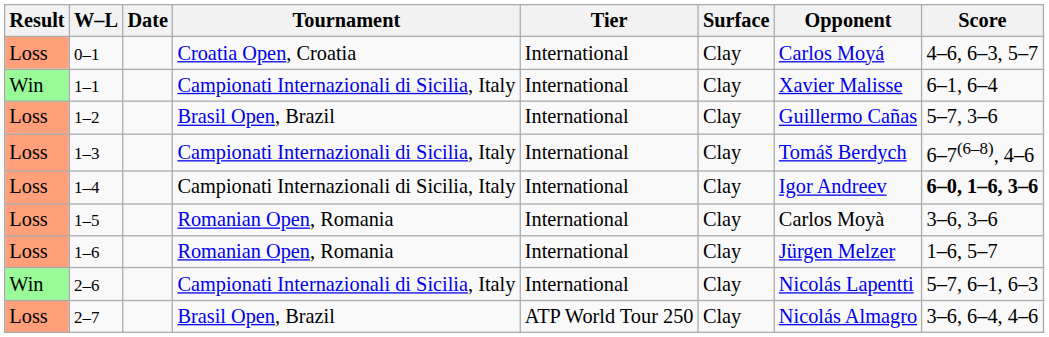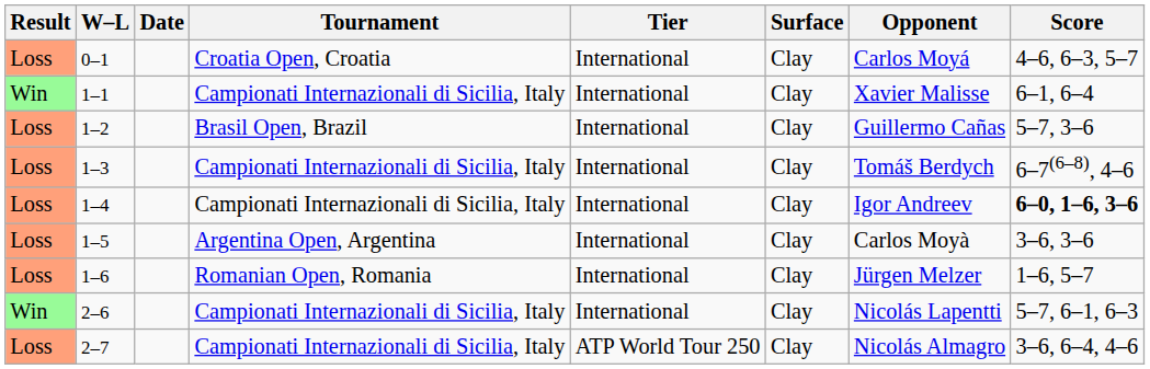 <table class="sortable wikitable">
 <tr>
 <th>Result</th>
 <th class="unsortable">W–L</th>
 <th>Date</th>
 <th>Tournament</th>
 <th>Tier</th>
 <th>Surface</th>
 <th>Opponent</th>
 <th class="unsortable">Score</th>
 </tr>
 <tr>
 <td bgcolor=FFA07A>Loss</td>
 <td><small>0–1</small></td>
 <td><a href='#'></a></td>
 <td><a href='#'>Croatia Open</a>, Croatia</td>
 <td>International</td>
 <td>Clay</td>
 <td> <a href='#'>Carlos Moyá</a></td>
 <td>4–6, 6–3, 5–7</td>
 </tr>
 <tr>
 <td bgcolor=98FB98>Win</td>
 <td><small>1–1</small></td>
 <td><a href='#'></a></td>
 <td><a href='#'>Campionati Internazionali di Sicilia</a>, Italy</td>
 <td>International</td>
 <td>Clay</td>
 <td> <a href='#'>Xavier Malisse</a></td>
 <td>6–1, 6–4</td>
 </tr>
 <tr>
 <td bgcolor=FFA07A>Loss</td>
 <td><small>1–2</small></td>
 <td></td>
 <td><a href='#'>Brasil Open</a>, Brazil</td>
 <td>International</td>
 <td>Clay</td>
 <td> <a href='#'>Guillermo Cañas</a></td>
 <td>5–7, 3–6</td>
 </tr>
 <tr>
 <td bgcolor=FFA07A>Loss</td>
 <td><small>1–3</small></td>
 <td><a href='#'></a></td>
 <td><a href='#'>Campionati Internazionali di Sicilia</a>, Italy</td>
 <td>International</td>
 <td>Clay</td>
 <td> <a href='#'>Tomáš Berdych</a></td>
 <td>6–7<sup>(6–8)</sup>, 4–6</td>
 </tr>
 <tr>
 <td bgcolor=FFA07A>Loss</td>
 <td><small>1–4</small></td>
 <td><a href='#'></a></td>
 <td>Campionati Internazionali di Sicilia, Italy</td>
 <td>International</td>
 <td>Clay</td>
 <td> <a href='#'>Igor Andreev</a></td>
 <td><strong>6–0, 1–6, 3–6</strong></td>
 </tr>
 <tr>
 <td bgcolor=FFA07A>Loss</td>
 <td><small>1–5</small></td>
 <td><a href='#'></a></td>
-<td><a href='#'>Romanian Open</a>, Romania</td>
+<td><a href='#'>Argentina Open</a>, Argentina</td>
 <td>International</td>
 <td>Clay</td>
 <td> Carlos Moyà</td>
 <td>3–6, 3–6</td>
 </tr>
 <tr>
 <td bgcolor=FFA07A>Loss</td>
 <td><small>1–6</small></td>
 <td><a href='#'></a></td>
 <td><a href='#'>Romanian Open</a>, Romania</td>
 <td>International</td>
 <td>Clay</td>
 <td> <a href='#'>Jürgen Melzer</a></td>
 <td>1–6, 5–7</td>
 </tr>
 <tr>
 <td bgcolor=98FB98>Win</td>
 <td><small>2–6</small></td>
 <td><a href='#'></a></td>
 <td><a href='#'>Campionati Internazionali di Sicilia</a>, Italy</td>
 <td>International</td>
 <td>Clay</td>
 <td> <a href='#'>Nicolás Lapentti</a></td>
 <td>5–7, 6–1, 6–3</td>
 </tr>
 <tr>
 <td bgcolor=FFA07A>Loss</td>
 <td><small>2–7</small></td>
 <td><a href='#'></a></td>
-<td><a href='#'>Brasil Open</a>, Brazil</td>
+<td><a href='#'>Campionati Internazionali di Sicilia</a>, Italy</td>
 <td>ATP World Tour 250</td>
 <td>Clay</td>
 <td> <a href='#'>Nicolás Almagro</a></td>
 <td>3–6, 6–4, 4–6</td>
 </tr>
 </table>
